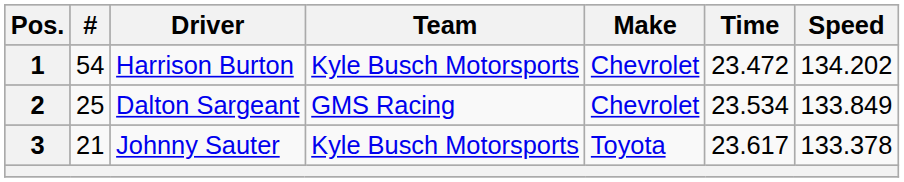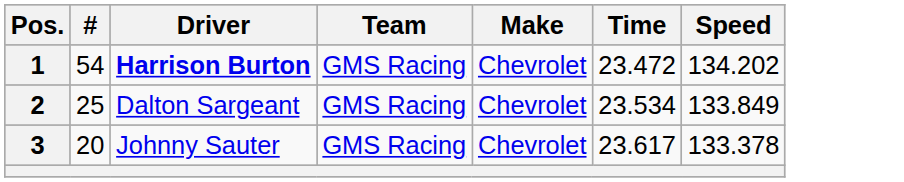 <table class="wikitable" style="font-size:95%">
 <tr>
 <th>Pos.</th>
 <th>#</th>
 <th>Driver</th>
 <th>Team</th>
 <th>Make</th>
 <th>Time</th>
 <th>Speed</th>
 </tr>
 <tr>
 <th>1</th>
 <td>54</td>
-<td><a href='#'>Harrison Burton</a></td>
-<td><a href='#'>Kyle Busch Motorsports</a></td>
+<td><strong><a href='#'>Harrison Burton</a></strong></td>
+<td><a href='#'>GMS Racing</a></td>
 <td><a href='#'>Chevrolet</a></td>
 <td>23.472</td>
 <td>134.202</td>
 </tr>
 <tr>
 <th>2</th>
 <td>25</td>
 <td><a href='#'>Dalton Sargeant</a></td>
 <td><a href='#'>GMS Racing</a></td>
 <td><a href='#'>Chevrolet</a></td>
 <td>23.534</td>
 <td>133.849</td>
 </tr>
 <tr>
 <th>3</th>
-<td>21</td>
+<td>20</td>
 <td><a href='#'>Johnny Sauter</a></td>
-<td><a href='#'>Kyle Busch Motorsports</a></td>
-<td><a href='#'>Toyota</a></td>
+<td><a href='#'>GMS Racing</a></td>
+<td><a href='#'>Chevrolet</a></td>
 <td>23.617</td>
 <td>133.378</td>
 </tr>
 <tr>
 <th colspan="7"></th>
 </tr>
 </table>
